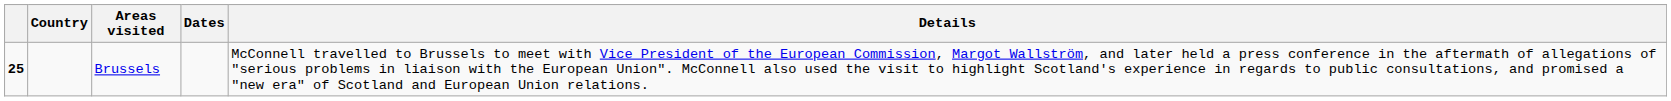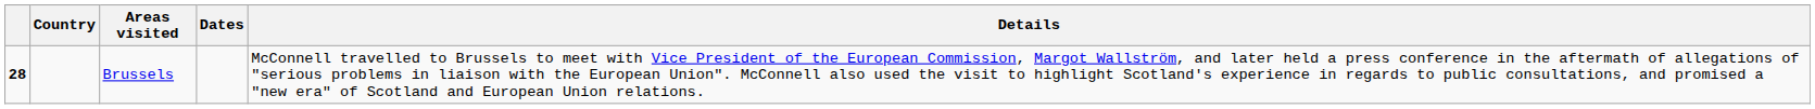 <table class="wikitable sortable" style="margin: 1em auto 1em auto">
 <tr>
 <th></th>
 <th>Country</th>
 <th>Areas visited</th>
 <th>Dates</th>
 <th class="unsortable">Details</th>
 </tr>
 <tr>
-<td rowspan=1><strong>25</strong></td>
+<td rowspan=1><strong>28</strong></td>
 <td></td>
 <td><a href='#'>Brussels</a></td>
 <td></td>
 <td>McConnell travelled to Brussels to meet with <a href='#'>Vice President of the European Commission</a>, <a href='#'>Margot Wallström</a>, and later held a press conference in the aftermath of allegations of "serious problems in liaison with the European Union". McConnell also used the visit to highlight Scotland's experience in regards to public consultations, and promised a "new era" of Scotland and European Union relations.</td>
 </tr>
 </table>
